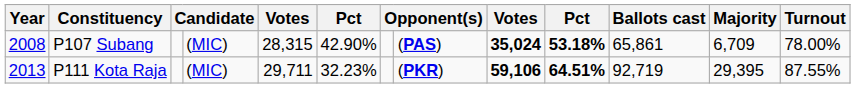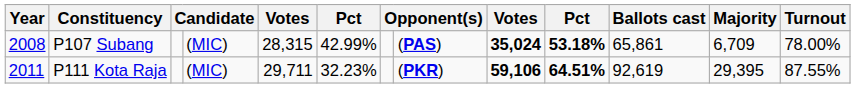 <table class="wikitable" style="margin:0.5em ; font-size:95%">
 <tr>
 <th>Year</th>
 <th>Constituency</th>
 <th colspan=2>Candidate</th>
 <th>Votes</th>
 <th>Pct</th>
 <th colspan=2>Opponent(s)</th>
 <th>Votes</th>
 <th>Pct</th>
 <th>Ballots cast</th>
 <th>Majority</th>
 <th>Turnout</th>
 </tr>
 <tr>
 <td><a href='#'>2008</a></td>
 <td>P107 <a href='#'>Subang</a></td>
 <td></td>
 <td> (<a href='#'>MIC</a>)</td>
 <td align="right">28,315</td>
-<td>42.90%</td>
+<td>42.99%</td>
 <td></td>
 <td> (<a href='#'><strong>PAS</strong></a>)</td>
 <td align="right"><strong>35,024</strong></td>
 <td><strong>53.18%</strong></td>
 <td>65,861</td>
 <td>6,709</td>
 <td>78.00%</td>
 </tr>
 <tr>
-<td><a href='#'>2013</a></td>
+<td><a href='#'>2011</a></td>
 <td>P111 <a href='#'>Kota Raja</a></td>
 <td></td>
 <td> (<a href='#'>MIC</a>)</td>
 <td align="right">29,711</td>
 <td>32.23%</td>
 <td></td>
 <td> (<a href='#'><strong>PKR</strong></a>)</td>
 <td align="right"><strong>59,106</strong></td>
 <td><strong>64.51%</strong></td>
-<td>92,719</td>
+<td>92,619</td>
 <td>29,395</td>
 <td>87.55%</td>
 </tr>
 </table>
